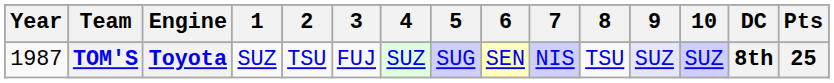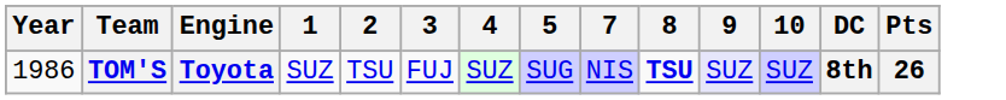 <table class="wikitable" style="text-align:center; font-size:90%">
 <tr>
 <th>Year</th>
 <th>Team</th>
 <th>Engine</th>
 <th>1</th>
 <th>2</th>
 <th>3</th>
 <th>4</th>
 <th>5</th>
-<th>6</th>
 <th>7</th>
 <th>8</th>
 <th>9</th>
 <th>10</th>
 <th>DC</th>
 <th>Pts</th>
 </tr>
 <tr>
-<td>1987</td>
+<td>1986</td>
 <th><a href='#'>TOM'S</a></th>
 <th><a href='#'>Toyota</a></th>
 <td><a href='#'>SUZ</a></td>
 <td><a href='#'>TSU</a></td>
 <td><a href='#'>FUJ</a></td>
 <td style="background:#DFFFDF;"><a href='#'>SUZ</a><br></td>
 <td style="background:#CFCFFF;"><a href='#'>SUG</a><br></td>
-<td style="background:#FFFFBF;"><a href='#'>SEN</a><br></td>
 <td style="background:#CFCFFF;"><a href='#'>NIS</a><br></td>
-<td><a href='#'>TSU</a></td>
+<td><strong><a href='#'>TSU</a></strong></td>
 <td style="background: lavender;"><a href='#'>SUZ</a></td>
 <td style="background:#CFCFFF;"><a href='#'>SUZ</a><br></td>
 <th>8th</th>
-<th>25</th>
+<th>26</th>
 </tr>
 </table>
